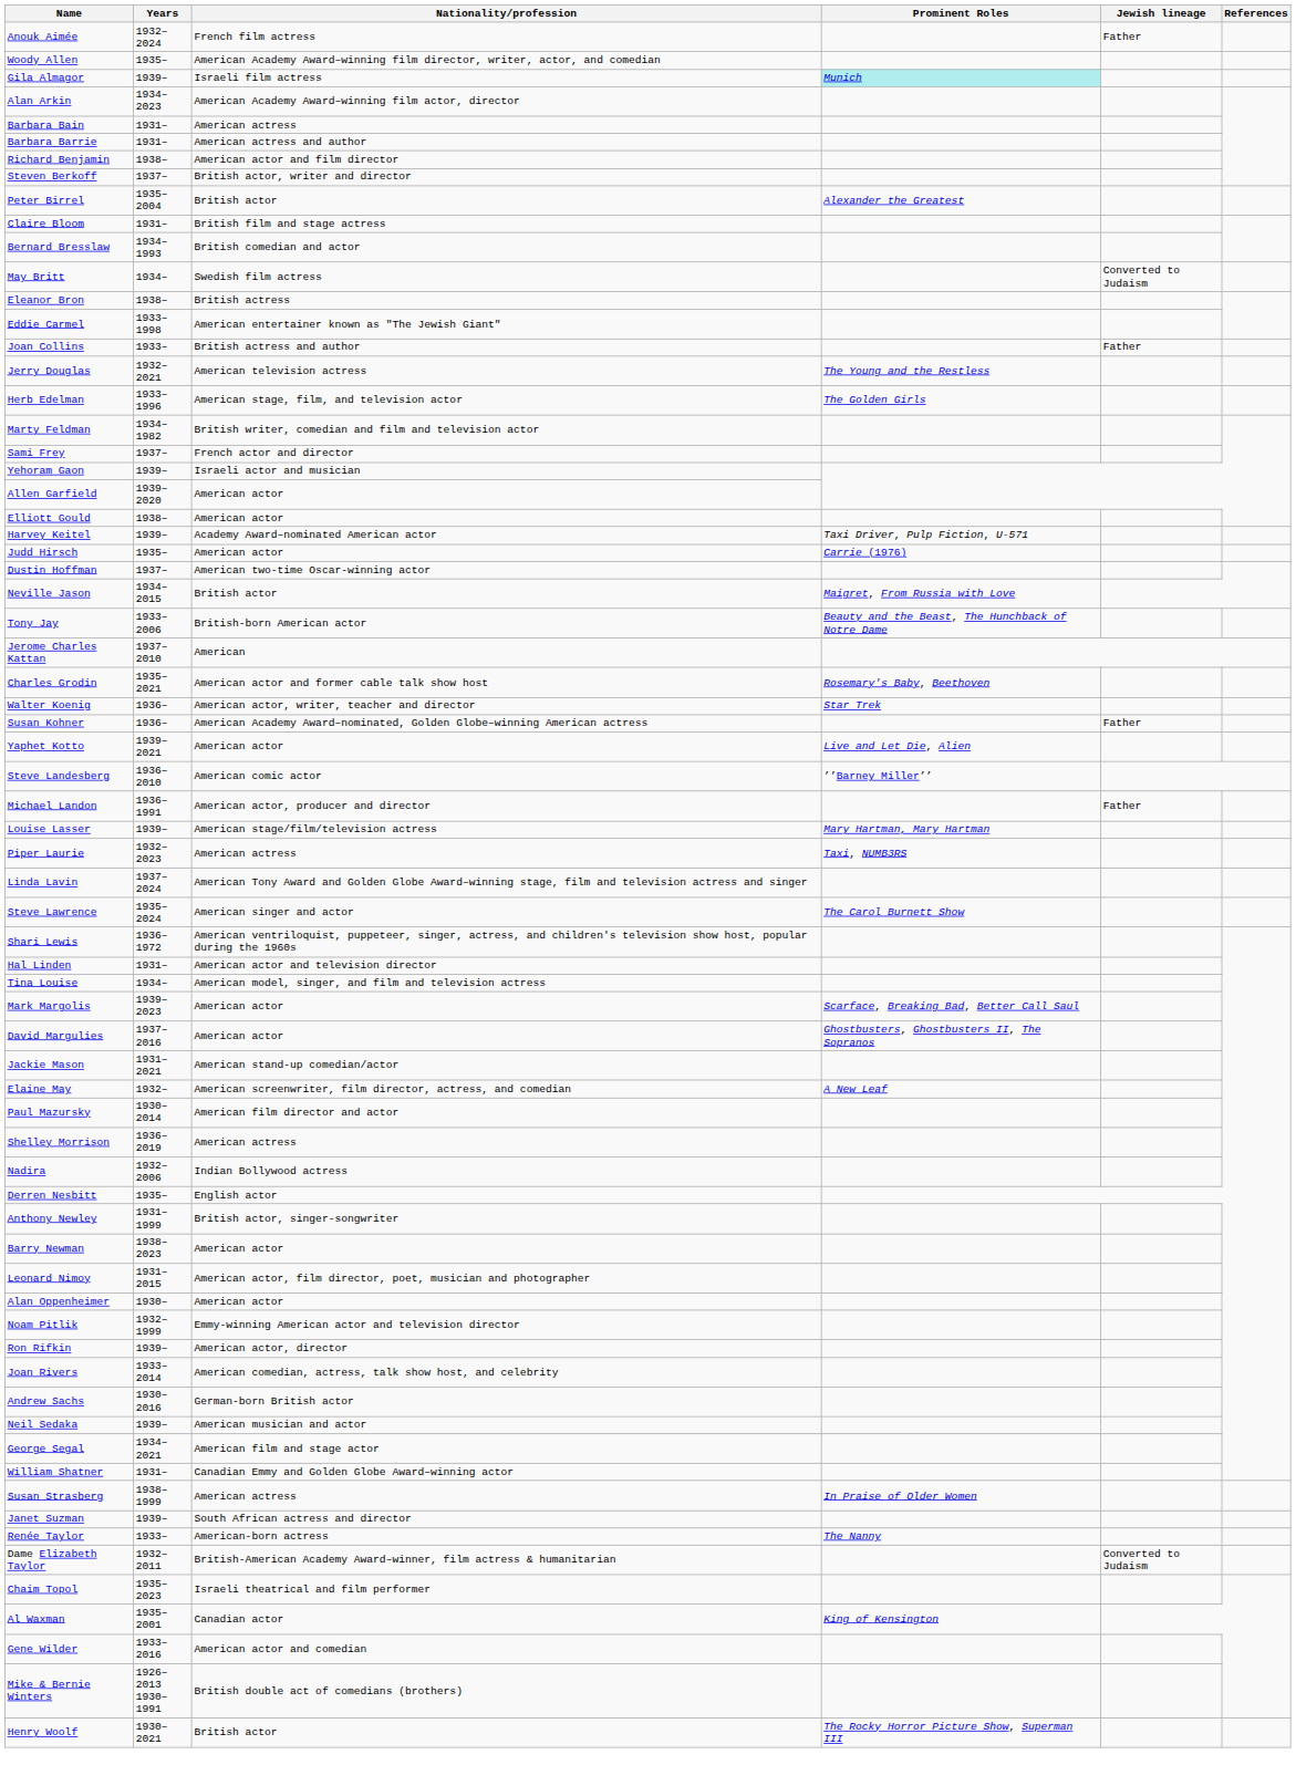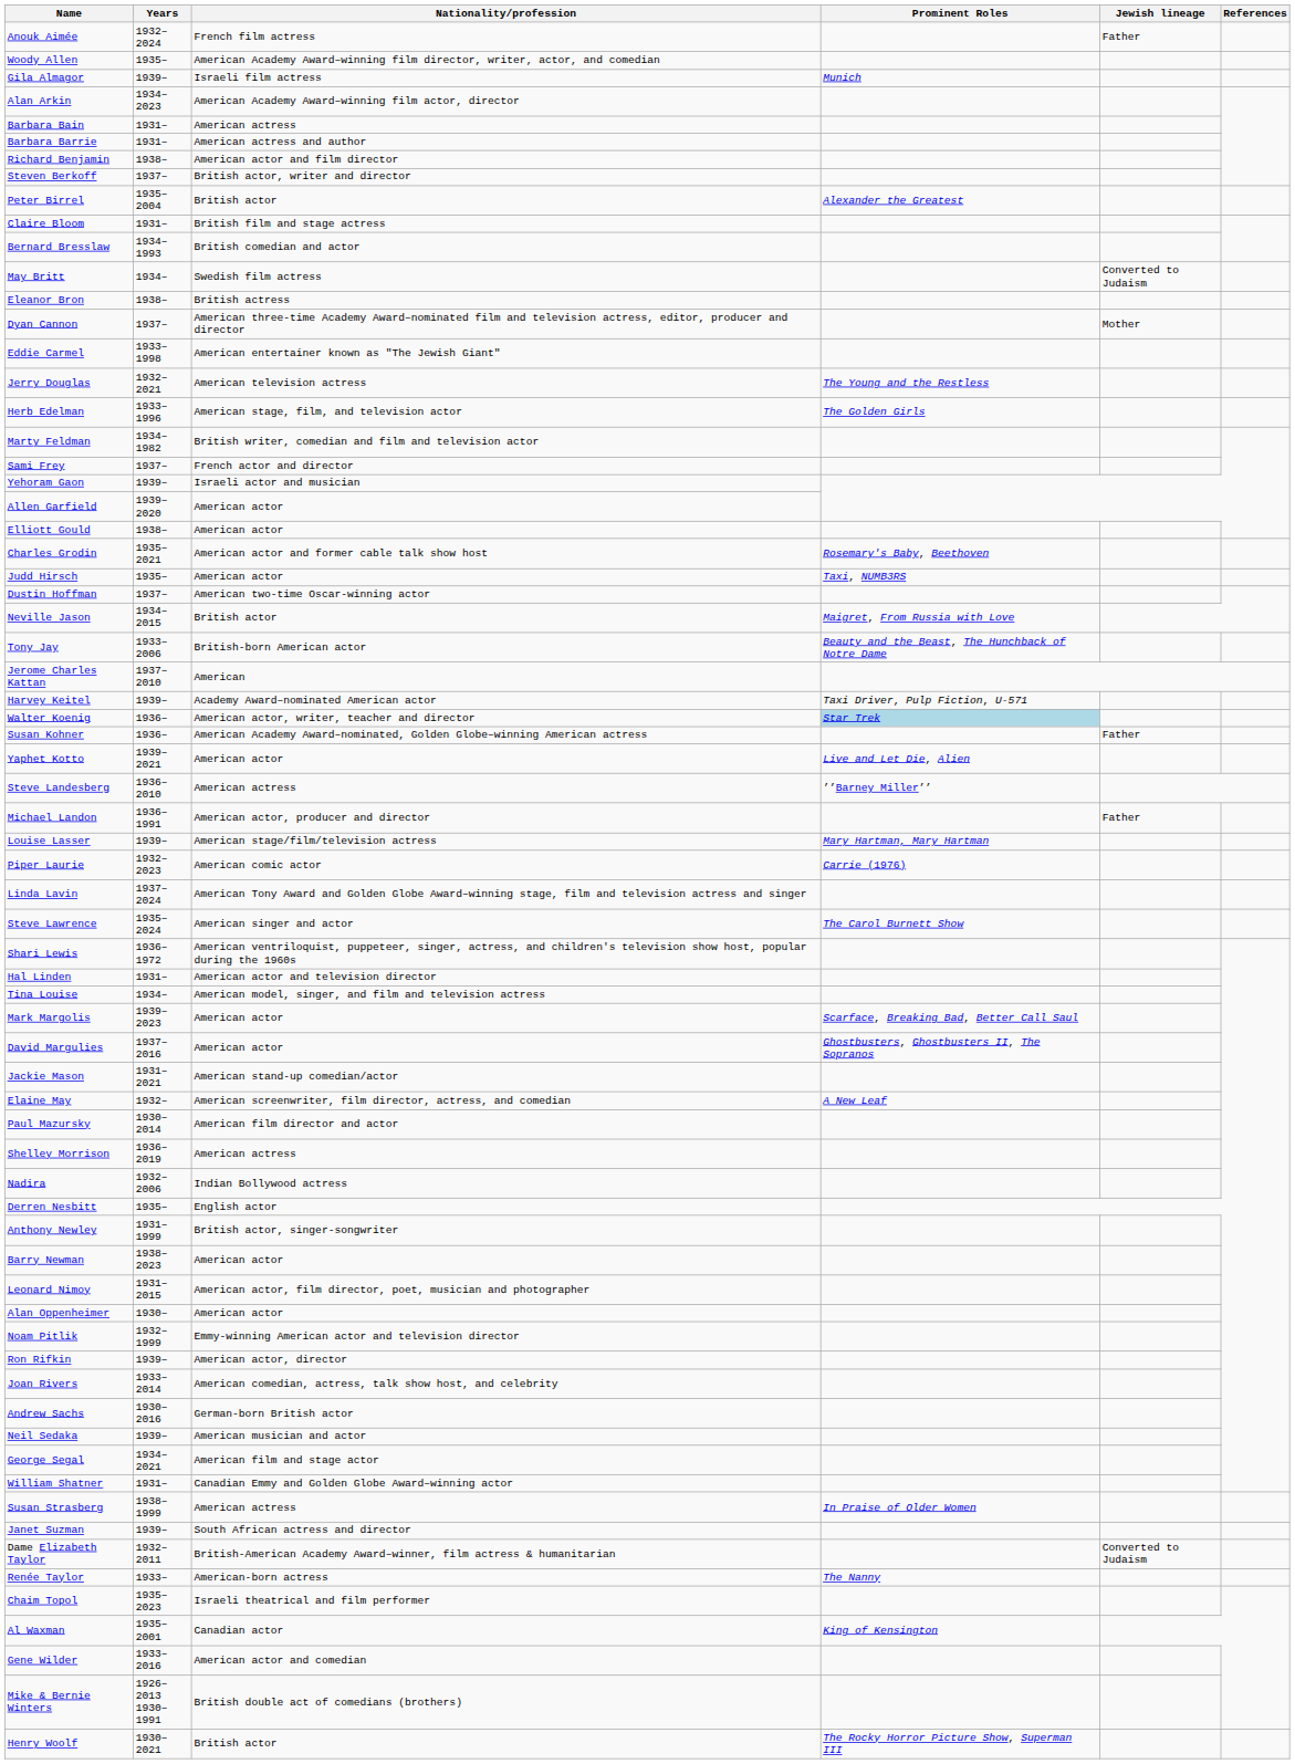 <table class="wikitable sortable">
 <tr>
 <th>Name</th>
 <th>Years</th>
 <th>Nationality/profession</th>
 <th>Prominent Roles</th>
 <th>Jewish lineage</th>
 <th class="unsortable">References</th>
 </tr>
 <tr>
 <td><a href='#'>Anouk Aimée</a></td>
 <td>1932–2024</td>
 <td>French film actress</td>
 <td></td>
 <td>Father</td>
 <td></td>
 </tr>
 <tr>
 <td><a href='#'>Woody Allen</a></td>
 <td>1935–</td>
 <td>American Academy Award–winning film director, writer, actor, and comedian</td>
 <td></td>
 <td></td>
 </tr>
 <tr>
 <td><a href='#'>Gila Almagor</a></td>
 <td>1939–</td>
 <td>Israeli film actress</td>
-<td style="background: paleturquoise;"><em><a href='#'>Munich</a></em></td>
+<td><em><a href='#'>Munich</a></em></td>
 <td></td>
 <td></td>
 </tr>
 <tr>
 <td><a href='#'>Alan Arkin</a></td>
 <td>1934–2023</td>
 <td>American Academy Award–winning film actor, director</td>
 <td></td>
 <td></td>
 </tr>
 <tr>
 <td><a href='#'>Barbara Bain</a></td>
 <td>1931–</td>
 <td>American actress</td>
 <td></td>
 <td></td>
 </tr>
 <tr>
 <td><a href='#'>Barbara Barrie</a></td>
 <td>1931–</td>
 <td>American actress and author</td>
 <td></td>
 <td></td>
 </tr>
 <tr>
 <td><a href='#'>Richard Benjamin</a></td>
 <td>1938–</td>
 <td>American actor and film director</td>
 <td></td>
 <td></td>
 </tr>
 <tr>
 <td><a href='#'>Steven Berkoff</a></td>
 <td>1937–</td>
 <td>British actor, writer and director</td>
 <td></td>
 <td></td>
 </tr>
 <tr>
 <td><a href='#'>Peter Birrel</a></td>
 <td>1935–2004</td>
 <td>British actor</td>
 <td><em><a href='#'>Alexander the Greatest</a></em></td>
 <td></td>
 <td></td>
 </tr>
 <tr>
 <td><a href='#'>Claire Bloom</a></td>
 <td>1931–</td>
 <td>British film and stage actress</td>
 <td></td>
 <td></td>
 </tr>
 <tr>
 <td><a href='#'>Bernard Bresslaw</a></td>
 <td>1934–1993</td>
 <td>British comedian and actor</td>
 <td></td>
 <td></td>
 </tr>
 <tr>
 <td><a href='#'>May Britt</a></td>
 <td>1934–</td>
 <td>Swedish film actress</td>
 <td></td>
 <td>Converted to Judaism</td>
 <td></td>
 </tr>
 <tr>
 <td><a href='#'>Eleanor Bron</a></td>
 <td>1938–</td>
 <td>British actress</td>
 <td></td>
 <td></td>
 </tr>
 <tr>
+<td><a href='#'>Dyan Cannon</a></td>
+<td>1937–</td>
+<td>American three-time Academy Award–nominated film and television actress, editor, producer and director</td>
+<td></td>
+<td>Mother</td>
+<td></td>
+</tr>
+<tr>
 <td><a href='#'>Eddie Carmel</a></td>
 <td>1933–1998</td>
 <td>American entertainer known as "The Jewish Giant"</td>
 <td></td>
-<td></td>
-</tr>
-<tr>
-<td><a href='#'>Joan Collins</a></td>
-<td>1933–</td>
-<td>British actress and author</td>
-<td></td>
-<td>Father</td>
 <td></td>
 </tr>
 <tr>
 <td><a href='#'>Jerry Douglas</a></td>
 <td>1932–2021</td>
 <td>American television actress</td>
 <td><em><a href='#'>The Young and the Restless</a></em></td>
 <td></td>
 <td></td>
 </tr>
 <tr>
 <td><a href='#'>Herb Edelman</a></td>
 <td>1933–1996</td>
 <td>American stage, film, and television actor</td>
 <td><em><a href='#'>The Golden Girls</a></em></td>
 <td></td>
 <td></td>
 </tr>
 <tr>
 <td><a href='#'>Marty Feldman</a></td>
 <td>1934–1982</td>
 <td>British writer, comedian and film and television actor</td>
 <td></td>
 <td></td>
 </tr>
 <tr>
 <td><a href='#'>Sami Frey</a></td>
 <td>1937–</td>
 <td>French actor and director</td>
 <td></td>
 <td></td>
 </tr>
 <tr>
 <td><a href='#'>Yehoram Gaon</a></td>
 <td>1939–</td>
 <td>Israeli actor and musician</td>
 </tr>
 <tr>
 <td><a href='#'>Allen Garfield</a></td>
 <td>1939–2020</td>
 <td>American actor</td>
 </tr>
 <tr>
 <td><a href='#'>Elliott Gould</a></td>
 <td>1938–</td>
 <td>American actor</td>
 <td></td>
 <td></td>
 </tr>
 <tr>
-<td><a href='#'>Harvey Keitel</a></td>
-<td>1939–</td>
-<td>Academy Award–nominated American actor</td>
-<td><em>Taxi Driver</em>, <em>Pulp Fiction</em>, <em>U-571</em></td>
+<td><a href='#'>Charles Grodin</a></td>
+<td>1935–2021</td>
+<td>American actor and former cable talk show host</td>
+<td><em><a href='#'>Rosemary's Baby</a></em>, <em><a href='#'>Beethoven</a></em></td>
 <td></td>
 <td></td>
 </tr>
 <tr>
 <td><a href='#'>Judd Hirsch</a></td>
 <td>1935–</td>
 <td>American actor</td>
-<td><a href='#'><em>Carrie</em> (1976)</a></td>
+<td><a href='#'><em>Taxi</em></a>, <em><a href='#'>NUMB3RS</a></em></td>
 <td></td>
 <td></td>
 </tr>
 <tr>
 <td><a href='#'>Dustin Hoffman</a></td>
 <td>1937–</td>
 <td>American two-time Oscar-winning actor</td>
 <td></td>
 <td></td>
 </tr>
 <tr>
 <td><a href='#'>Neville Jason</a></td>
 <td>1934–2015</td>
 <td>British actor</td>
 <td><em><a href='#'>Maigret</a></em>, <em><a href='#'>From Russia with Love</a></em></td>
 </tr>
 <tr>
 <td><a href='#'>Tony Jay</a></td>
 <td>1933–2006</td>
 <td>British-born American actor</td>
 <td><em><a href='#'>Beauty and the Beast</a></em>, <em><a href='#'>The Hunchback of Notre Dame</a></em></td>
 <td></td>
 <td></td>
 </tr>
 <tr>
 <td><a href='#'>Jerome Charles Kattan</a></td>
 <td>1937–2010</td>
 <td>American</td>
 </tr>
 <tr>
-<td><a href='#'>Charles Grodin</a></td>
-<td>1935–2021</td>
-<td>American actor and former cable talk show host</td>
-<td><em><a href='#'>Rosemary's Baby</a></em>, <em><a href='#'>Beethoven</a></em></td>
+<td><a href='#'>Harvey Keitel</a></td>
+<td>1939–</td>
+<td>Academy Award–nominated American actor</td>
+<td><em>Taxi Driver</em>, <em>Pulp Fiction</em>, <em>U-571</em></td>
 <td></td>
 <td></td>
 </tr>
 <tr>
 <td><a href='#'>Walter Koenig</a></td>
 <td>1936–</td>
 <td>American actor, writer, teacher and director</td>
-<td><em><a href='#'>Star Trek</a></em></td>
+<td style="background: lightblue;"><em><a href='#'>Star Trek</a></em></td>
 <td></td>
 <td></td>
 </tr>
 <tr>
 <td><a href='#'>Susan Kohner</a></td>
 <td>1936–</td>
 <td>American Academy Award–nominated, Golden Globe–winning American actress</td>
 <td></td>
 <td>Father</td>
 <td></td>
 </tr>
 <tr>
 <td><a href='#'>Yaphet Kotto</a></td>
 <td>1939–2021</td>
 <td>American actor</td>
 <td><em><a href='#'>Live and Let Die</a></em>, <em><a href='#'>Alien</a></em></td>
 <td></td>
 <td></td>
 </tr>
 <tr>
 <td><a href='#'>Steve Landesberg</a></td>
 <td>1936–2010</td>
-<td>American comic actor</td>
+<td>American actress</td>
 <td>’’<a href='#'>Barney Miller</a>’’</td>
 </tr>
 <tr>
 <td><a href='#'>Michael Landon</a></td>
 <td>1936–1991</td>
 <td>American actor, producer and director</td>
 <td></td>
 <td>Father</td>
 <td></td>
 </tr>
 <tr>
 <td><a href='#'>Louise Lasser</a></td>
 <td>1939–</td>
 <td>American stage/film/television actress</td>
 <td><em><a href='#'>Mary Hartman, Mary Hartman</a></em></td>
 <td></td>
 <td></td>
 </tr>
 <tr>
 <td><a href='#'>Piper Laurie</a></td>
 <td>1932–2023</td>
-<td>American actress</td>
-<td><a href='#'><em>Taxi</em></a>, <em><a href='#'>NUMB3RS</a></em></td>
+<td>American comic actor</td>
+<td><a href='#'><em>Carrie</em> (1976)</a></td>
 <td></td>
 <td></td>
 </tr>
 <tr>
 <td><a href='#'>Linda Lavin</a></td>
 <td>1937–2024</td>
 <td>American Tony Award and Golden Globe Award–winning stage, film and television actress and singer</td>
 <td></td>
 <td></td>
 </tr>
 <tr>
 <td><a href='#'>Steve Lawrence</a></td>
 <td>1935–2024</td>
 <td>American singer and actor</td>
 <td><em><a href='#'>The Carol Burnett Show</a></em></td>
 <td></td>
 <td></td>
 </tr>
 <tr>
 <td><a href='#'>Shari Lewis</a></td>
 <td>1936–1972</td>
 <td>American ventriloquist, puppeteer, singer, actress, and children's television show host, popular during the 1960s</td>
 <td></td>
 <td></td>
 </tr>
 <tr>
 <td><a href='#'>Hal Linden</a></td>
 <td>1931–</td>
 <td>American actor and television director</td>
 <td></td>
 <td></td>
 </tr>
 <tr>
 <td><a href='#'>Tina Louise</a></td>
 <td>1934–</td>
 <td>American model, singer, and film and television actress</td>
 <td></td>
 <td></td>
 </tr>
 <tr>
 <td><a href='#'>Mark Margolis</a></td>
 <td>1939–2023</td>
 <td>American actor</td>
 <td><em><a href='#'>Scarface</a></em>, <em><a href='#'>Breaking Bad</a></em>, <em><a href='#'>Better Call Saul</a></em></td>
 <td></td>
 </tr>
 <tr>
 <td><a href='#'>David Margulies</a></td>
 <td>1937–2016</td>
 <td>American actor</td>
 <td><em><a href='#'>Ghostbusters</a></em>, <em><a href='#'>Ghostbusters II</a></em>, <em><a href='#'>The Sopranos</a></em></td>
 <td></td>
 </tr>
 <tr>
 <td><a href='#'>Jackie Mason</a></td>
 <td>1931–2021</td>
 <td>American stand-up comedian/actor</td>
 <td></td>
 <td></td>
 </tr>
 <tr>
 <td><a href='#'>Elaine May</a></td>
 <td>1932–</td>
 <td>American screenwriter, film director, actress, and comedian</td>
 <td><em><a href='#'>A New Leaf</a></em></td>
 <td></td>
 </tr>
 <tr>
 <td><a href='#'>Paul Mazursky</a></td>
 <td>1930–2014</td>
 <td>American film director and actor</td>
 <td></td>
 <td></td>
 </tr>
 <tr>
 <td><a href='#'>Shelley Morrison</a></td>
 <td>1936–2019</td>
 <td>American actress</td>
 <td></td>
 <td></td>
 </tr>
 <tr>
 <td><a href='#'>Nadira</a></td>
 <td>1932–2006</td>
 <td>Indian Bollywood actress</td>
 <td></td>
 <td></td>
 </tr>
 <tr>
 <td><a href='#'>Derren Nesbitt</a></td>
 <td>1935–</td>
 <td>English actor</td>
 </tr>
 <tr>
 <td><a href='#'>Anthony Newley</a></td>
 <td>1931–1999</td>
 <td>British actor, singer-songwriter</td>
 <td></td>
 <td></td>
 </tr>
 <tr>
 <td><a href='#'>Barry Newman</a></td>
 <td>1938–2023</td>
 <td>American actor</td>
 <td></td>
 <td></td>
 </tr>
 <tr>
 <td><a href='#'>Leonard Nimoy</a></td>
 <td>1931–2015</td>
 <td>American actor, film director, poet, musician and photographer</td>
 <td></td>
 <td></td>
 </tr>
 <tr>
 <td><a href='#'>Alan Oppenheimer</a></td>
 <td>1930–</td>
 <td>American actor</td>
 <td></td>
 <td></td>
 </tr>
 <tr>
 <td><a href='#'>Noam Pitlik</a></td>
 <td>1932–1999</td>
 <td>Emmy-winning American actor and television director</td>
 <td></td>
 <td></td>
 </tr>
 <tr>
 <td><a href='#'>Ron Rifkin</a></td>
 <td>1939–</td>
 <td>American actor, director</td>
 <td></td>
 <td></td>
 </tr>
 <tr>
 <td><a href='#'>Joan Rivers</a></td>
 <td>1933–2014</td>
 <td>American comedian, actress, talk show host, and celebrity</td>
 <td></td>
 <td></td>
 </tr>
 <tr>
 <td><a href='#'>Andrew Sachs</a></td>
 <td>1930–2016</td>
 <td>German-born British actor</td>
 <td></td>
 <td></td>
 </tr>
 <tr>
 <td><a href='#'>Neil Sedaka</a></td>
 <td>1939–</td>
 <td>American musician and actor</td>
 <td></td>
 <td></td>
 </tr>
 <tr>
 <td><a href='#'>George Segal</a></td>
 <td>1934–2021</td>
 <td>American film and stage actor</td>
 <td></td>
 <td></td>
 </tr>
 <tr>
 <td><a href='#'>William Shatner</a></td>
 <td>1931–</td>
 <td>Canadian Emmy and Golden Globe Award–winning actor</td>
 <td></td>
 <td></td>
 </tr>
 <tr>
 <td><a href='#'>Susan Strasberg</a></td>
 <td>1938–1999</td>
 <td>American actress</td>
 <td><em><a href='#'>In Praise of Older Women</a></em></td>
 <td></td>
 <td></td>
 </tr>
 <tr>
 <td><a href='#'>Janet Suzman</a></td>
 <td>1939–</td>
 <td>South African actress and director</td>
 <td></td>
 <td></td>
 </tr>
 <tr>
+<td>Dame <a href='#'>Elizabeth Taylor</a></td>
+<td>1932–2011</td>
+<td>British-American Academy Award–winner, film actress & humanitarian</td>
+<td></td>
+<td>Converted to Judaism</td>
+<td></td>
+</tr>
+<tr>
 <td><a href='#'>Renée Taylor</a></td>
 <td>1933–</td>
 <td>American-born actress</td>
 <td><em><a href='#'>The Nanny</a></em></td>
 <td></td>
-<td></td>
-</tr>
-<tr>
-<td>Dame <a href='#'>Elizabeth Taylor</a></td>
-<td>1932–2011</td>
-<td>British-American Academy Award–winner, film actress & humanitarian</td>
-<td></td>
-<td>Converted to Judaism</td>
 <td></td>
 </tr>
 <tr>
 <td><a href='#'>Chaim Topol</a></td>
 <td>1935–2023</td>
 <td>Israeli theatrical and film performer</td>
 <td></td>
 <td></td>
 </tr>
 <tr>
 <td><a href='#'>Al Waxman</a></td>
 <td>1935–2001</td>
 <td>Canadian actor</td>
 <td><em><a href='#'>King of Kensington</a></em></td>
 </tr>
 <tr>
 <td><a href='#'>Gene Wilder</a></td>
 <td>1933–2016</td>
 <td>American actor and comedian</td>
 <td></td>
 <td></td>
 </tr>
 <tr>
 <td><a href='#'>Mike & Bernie Winters</a></td>
 <td>1926–2013<br>1930–1991</td>
 <td>British double act of comedians (brothers)</td>
 <td></td>
 <td></td>
 </tr>
 <tr>
 <td><a href='#'>Henry Woolf</a></td>
 <td>1930–2021</td>
 <td>British actor</td>
 <td><em><a href='#'>The Rocky Horror Picture Show</a></em>, <em><a href='#'>Superman III</a></em></td>
 <td></td>
 <td></td>
 </tr>
 </table>
